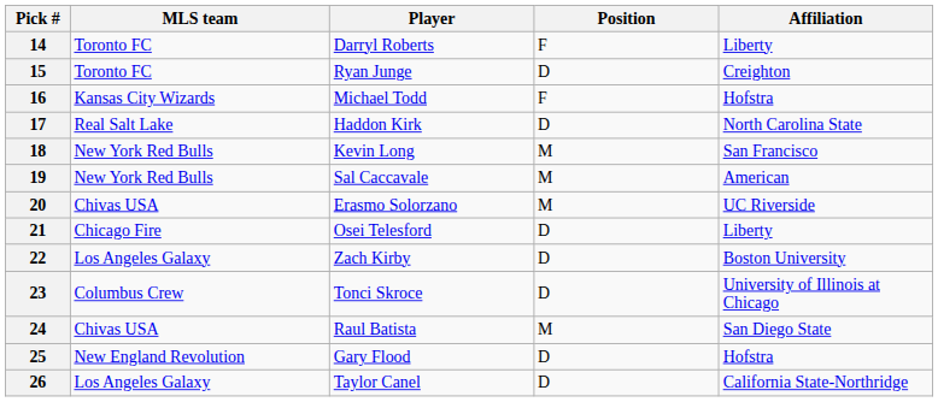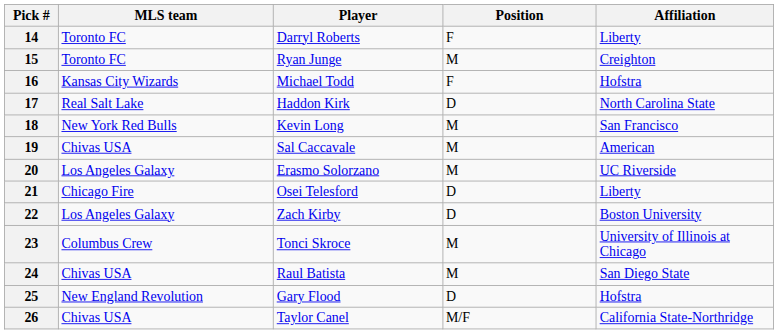 <table class="wikitable sortable" style="width:70%">
 <tr>
 <th width=7%>Pick #</th>
 <th width=28%>MLS team</th>
 <th width=22%>Player</th>
 <th width=20%>Position</th>
 <th>Affiliation</th>
 </tr>
 <tr>
 <th>14</th>
 <td><a href='#'>Toronto FC</a></td>
 <td> <a href='#'>Darryl Roberts</a></td>
 <td>F</td>
 <td><a href='#'>Liberty</a></td>
 </tr>
 <tr>
 <th>15</th>
 <td><a href='#'>Toronto FC</a></td>
 <td> <a href='#'>Ryan Junge</a></td>
-<td>D</td>
+<td>M</td>
 <td><a href='#'>Creighton</a></td>
 </tr>
 <tr>
 <th>16</th>
 <td><a href='#'>Kansas City Wizards</a></td>
 <td> <a href='#'>Michael Todd</a></td>
 <td>F</td>
 <td><a href='#'>Hofstra</a></td>
 </tr>
 <tr>
 <th>17</th>
 <td><a href='#'>Real Salt Lake</a></td>
 <td> <a href='#'>Haddon Kirk</a></td>
 <td>D</td>
 <td><a href='#'>North Carolina State</a></td>
 </tr>
 <tr>
 <th>18</th>
 <td><a href='#'>New York Red Bulls</a></td>
 <td> <a href='#'>Kevin Long</a></td>
 <td>M</td>
 <td><a href='#'>San Francisco</a></td>
 </tr>
 <tr>
 <th>19</th>
-<td><a href='#'>New York Red Bulls</a></td>
+<td><a href='#'>Chivas USA</a></td>
 <td> <a href='#'>Sal Caccavale</a></td>
 <td>M</td>
 <td><a href='#'>American</a></td>
 </tr>
 <tr>
 <th>20</th>
-<td><a href='#'>Chivas USA</a></td>
+<td><a href='#'>Los Angeles Galaxy</a></td>
 <td> <a href='#'>Erasmo Solorzano</a></td>
 <td>M</td>
 <td><a href='#'>UC Riverside</a></td>
 </tr>
 <tr>
 <th>21</th>
 <td><a href='#'>Chicago Fire</a></td>
 <td> <a href='#'>Osei Telesford</a></td>
 <td>D</td>
 <td><a href='#'>Liberty</a></td>
 </tr>
 <tr>
 <th>22</th>
 <td><a href='#'>Los Angeles Galaxy</a></td>
 <td> <a href='#'>Zach Kirby</a></td>
 <td>D</td>
 <td><a href='#'>Boston University</a></td>
 </tr>
 <tr>
 <th>23</th>
 <td><a href='#'>Columbus Crew</a></td>
 <td> <a href='#'>Tonci Skroce</a></td>
-<td>D</td>
+<td>M</td>
 <td><a href='#'>University of Illinois at Chicago</a></td>
 </tr>
 <tr>
 <th>24</th>
 <td><a href='#'>Chivas USA</a></td>
 <td> <a href='#'>Raul Batista</a></td>
 <td>M</td>
 <td><a href='#'>San Diego State</a></td>
 </tr>
 <tr>
 <th>25</th>
 <td><a href='#'>New England Revolution</a></td>
 <td> <a href='#'>Gary Flood</a></td>
 <td>D</td>
 <td><a href='#'>Hofstra</a></td>
 </tr>
 <tr>
 <th>26</th>
-<td><a href='#'>Los Angeles Galaxy</a></td>
+<td><a href='#'>Chivas USA</a></td>
 <td> <a href='#'>Taylor Canel</a></td>
-<td>D</td>
+<td>M/F</td>
 <td><a href='#'>California State-Northridge</a></td>
 </tr>
 </table>
